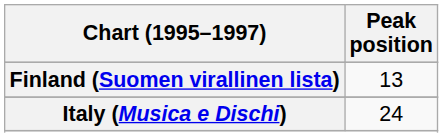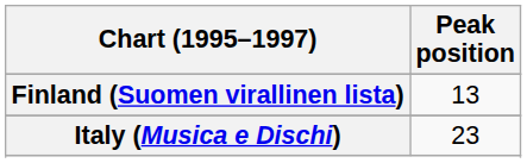 <table class="wikitable plainrowheaders sortable" style="text-align:center">
 <tr>
 <th>Chart (1995–1997)</th>
 <th>Peak<br>position</th>
 </tr>
 <tr>
 </tr>
 <tr>
 </tr>
 <tr>
 <th scope="row">Finland (<a href='#'>Suomen virallinen lista</a>)</th>
 <td align="center">13</td>
 </tr>
 <tr>
 </tr>
 <tr>
 </tr>
 <tr>
 <th scope="row">Italy (<em><a href='#'>Musica e Dischi</a></em>)</th>
-<td align="center">24</td>
+<td align="center">23</td>
 </tr>
 <tr>
 </tr>
 <tr>
 </tr>
 <tr>
 </tr>
 <tr>
 </tr>
 <tr>
 </tr>
 <tr>
 </tr>
 <tr>
 </tr>
 </table>
